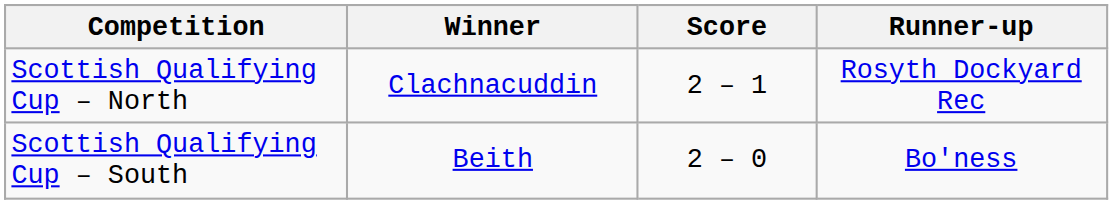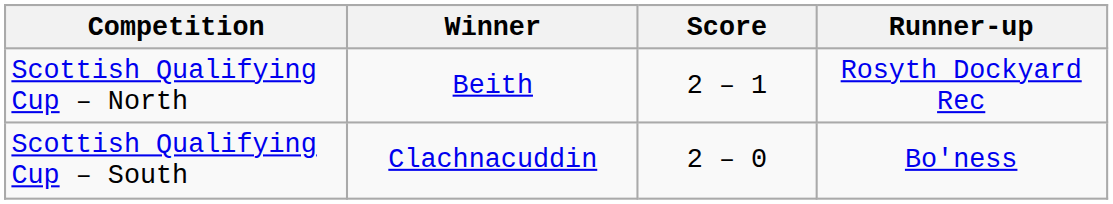 <table class="wikitable" style="text-align: center;">
 <tr>
 <th width=160>Competition</th>
 <th width=135>Winner</th>
 <th width=80>Score</th>
 <th width=135>Runner-up</th>
 </tr>
 <tr>
 <td align=left><a href='#'>Scottish Qualifying Cup</a> – North</td>
-<td><a href='#'>Clachnacuddin</a></td>
+<td><a href='#'>Beith</a></td>
 <td>2 – 1 </td>
 <td><a href='#'>Rosyth Dockyard Rec</a></td>
 </tr>
 <tr>
 <td align=left><a href='#'>Scottish Qualifying Cup</a> – South</td>
-<td><a href='#'>Beith</a></td>
+<td><a href='#'>Clachnacuddin</a></td>
 <td>2 – 0</td>
 <td><a href='#'>Bo'ness</a></td>
 </tr>
 </table>
